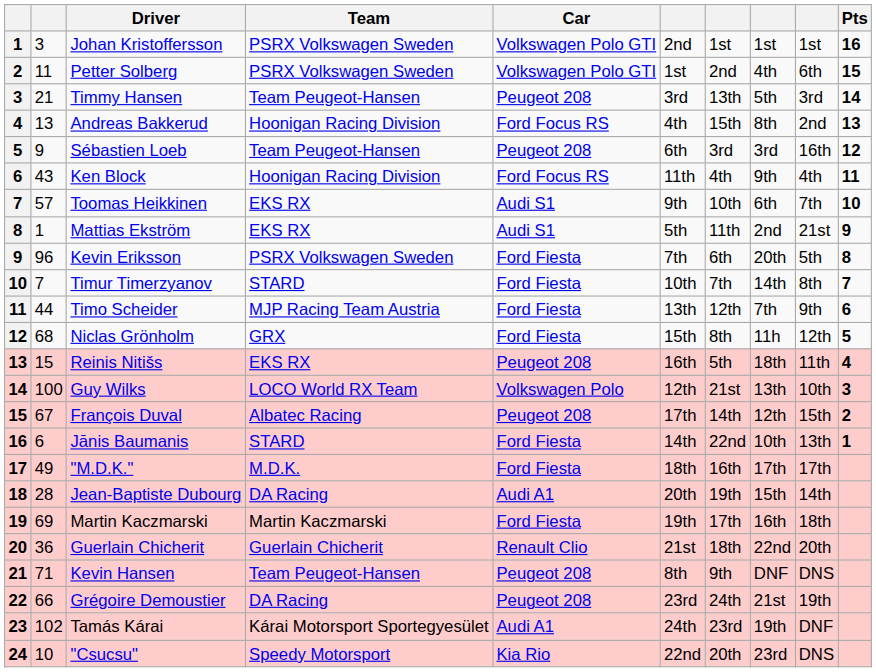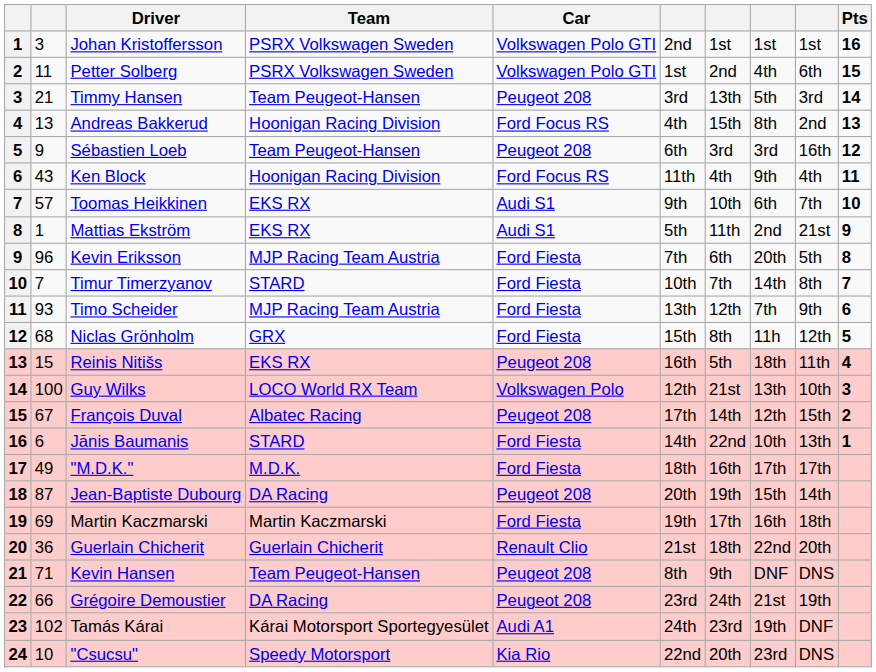 <table class=wikitable style="font-size:95%">
 <tr>
 <th></th>
 <th></th>
 <th>Driver</th>
 <th>Team</th>
 <th>Car</th>
 <th></th>
 <th></th>
 <th></th>
 <th></th>
 <th>Pts</th>
 </tr>
 <tr>
 <th>1</th>
 <td>3</td>
 <td> <a href='#'>Johan Kristoffersson</a></td>
 <td><a href='#'>PSRX Volkswagen Sweden</a></td>
 <td><a href='#'>Volkswagen Polo GTI</a></td>
 <td>2nd</td>
 <td>1st</td>
 <td>1st</td>
 <td>1st</td>
 <td><strong>16</strong></td>
 </tr>
 <tr>
 <th>2</th>
 <td>11</td>
 <td> <a href='#'>Petter Solberg</a></td>
 <td><a href='#'>PSRX Volkswagen Sweden</a></td>
 <td><a href='#'>Volkswagen Polo GTI</a></td>
 <td>1st</td>
 <td>2nd</td>
 <td>4th</td>
 <td>6th</td>
 <td><strong>15</strong></td>
 </tr>
 <tr>
 <th>3</th>
 <td>21</td>
 <td> <a href='#'>Timmy Hansen</a></td>
 <td><a href='#'>Team Peugeot-Hansen</a></td>
 <td><a href='#'>Peugeot 208</a></td>
 <td>3rd</td>
 <td>13th</td>
 <td>5th</td>
 <td>3rd</td>
 <td><strong>14</strong></td>
 </tr>
 <tr>
 <th>4</th>
 <td>13</td>
 <td> <a href='#'>Andreas Bakkerud</a></td>
 <td><a href='#'>Hoonigan Racing Division</a></td>
 <td><a href='#'>Ford Focus RS</a></td>
 <td>4th</td>
 <td>15th</td>
 <td>8th</td>
 <td>2nd</td>
 <td><strong>13</strong></td>
 </tr>
 <tr>
 <th>5</th>
 <td>9</td>
 <td> <a href='#'>Sébastien Loeb</a></td>
 <td><a href='#'>Team Peugeot-Hansen</a></td>
 <td><a href='#'>Peugeot 208</a></td>
 <td>6th</td>
 <td>3rd</td>
 <td>3rd</td>
 <td>16th</td>
 <td><strong>12</strong></td>
 </tr>
 <tr>
 <th>6</th>
 <td>43</td>
 <td> <a href='#'>Ken Block</a></td>
 <td><a href='#'>Hoonigan Racing Division</a></td>
 <td><a href='#'>Ford Focus RS</a></td>
 <td>11th</td>
 <td>4th</td>
 <td>9th</td>
 <td>4th</td>
 <td><strong>11</strong></td>
 </tr>
 <tr>
 <th>7</th>
 <td>57</td>
 <td> <a href='#'>Toomas Heikkinen</a></td>
 <td><a href='#'>EKS RX</a></td>
 <td><a href='#'>Audi S1</a></td>
 <td>9th</td>
 <td>10th</td>
 <td>6th</td>
 <td>7th</td>
 <td><strong>10</strong></td>
 </tr>
 <tr>
 <th>8</th>
 <td>1</td>
 <td> <a href='#'>Mattias Ekström</a></td>
 <td><a href='#'>EKS RX</a></td>
 <td><a href='#'>Audi S1</a></td>
 <td>5th</td>
 <td>11th</td>
 <td>2nd</td>
 <td>21st</td>
 <td><strong>9</strong></td>
 </tr>
 <tr>
 <th>9</th>
 <td>96</td>
 <td> <a href='#'>Kevin Eriksson</a></td>
-<td><a href='#'>PSRX Volkswagen Sweden</a></td>
+<td><a href='#'>MJP Racing Team Austria</a></td>
 <td><a href='#'>Ford Fiesta</a></td>
 <td>7th</td>
 <td>6th</td>
 <td>20th</td>
 <td>5th</td>
 <td><strong>8</strong></td>
 </tr>
 <tr>
 <th>10</th>
 <td>7</td>
 <td> <a href='#'>Timur Timerzyanov</a></td>
 <td><a href='#'>STARD</a></td>
 <td><a href='#'>Ford Fiesta</a></td>
 <td>10th</td>
 <td>7th</td>
 <td>14th</td>
 <td>8th</td>
 <td><strong>7</strong></td>
 </tr>
 <tr>
 <th>11</th>
-<td>44</td>
+<td>93</td>
 <td> <a href='#'>Timo Scheider</a></td>
 <td><a href='#'>MJP Racing Team Austria</a></td>
 <td><a href='#'>Ford Fiesta</a></td>
 <td>13th</td>
 <td>12th</td>
 <td>7th</td>
 <td>9th</td>
 <td><strong>6</strong></td>
 </tr>
 <tr>
 <th>12</th>
 <td>68</td>
 <td> <a href='#'>Niclas Grönholm</a></td>
 <td><a href='#'>GRX</a></td>
 <td><a href='#'>Ford Fiesta</a></td>
 <td>15th</td>
 <td>8th</td>
 <td>11h</td>
 <td>12th</td>
 <td><strong>5</strong></td>
 </tr>
 <tr>
 <th style="background:#ffcccc;">13</th>
 <td style="background:#ffcccc;">15</td>
 <td style="background:#ffcccc;"> <a href='#'>Reinis Nitišs</a></td>
 <td style="background:#ffcccc;"><a href='#'>EKS RX</a></td>
 <td style="background:#ffcccc;"><a href='#'>Peugeot 208</a></td>
 <td style="background:#ffcccc;">16th</td>
 <td style="background:#ffcccc;">5th</td>
 <td style="background:#ffcccc;">18th</td>
 <td style="background:#ffcccc;">11th</td>
 <td style="background:#ffcccc;"><strong>4</strong></td>
 </tr>
 <tr>
 <th style="background:#ffcccc;">14</th>
 <td style="background:#ffcccc;">100</td>
 <td style="background:#ffcccc;"> <a href='#'>Guy Wilks</a></td>
 <td style="background:#ffcccc;"><a href='#'>LOCO World RX Team</a></td>
 <td style="background:#ffcccc;"><a href='#'>Volkswagen Polo</a></td>
 <td style="background:#ffcccc;">12th</td>
 <td style="background:#ffcccc;">21st</td>
 <td style="background:#ffcccc;">13th</td>
 <td style="background:#ffcccc;">10th</td>
 <td style="background:#ffcccc;"><strong>3</strong></td>
 </tr>
 <tr>
 <th style="background:#ffcccc;">15</th>
 <td style="background:#ffcccc;">67</td>
 <td style="background:#ffcccc;"> <a href='#'>François Duval</a></td>
 <td style="background:#ffcccc;"><a href='#'>Albatec Racing</a></td>
 <td style="background:#ffcccc;"><a href='#'>Peugeot 208</a></td>
 <td style="background:#ffcccc;">17th</td>
 <td style="background:#ffcccc;">14th</td>
 <td style="background:#ffcccc;">12th</td>
 <td style="background:#ffcccc;">15th</td>
 <td style="background:#ffcccc;"><strong>2</strong></td>
 </tr>
 <tr>
 <th style="background:#ffcccc;">16</th>
 <td style="background:#ffcccc;">6</td>
 <td style="background:#ffcccc;"> <a href='#'>Jānis Baumanis</a></td>
 <td style="background:#ffcccc;"><a href='#'>STARD</a></td>
 <td style="background:#ffcccc;"><a href='#'>Ford Fiesta</a></td>
 <td style="background:#ffcccc;">14th</td>
 <td style="background:#ffcccc;">22nd</td>
 <td style="background:#ffcccc;">10th</td>
 <td style="background:#ffcccc;">13th</td>
 <td style="background:#ffcccc;"><strong>1</strong></td>
 </tr>
 <tr>
 <th style="background:#ffcccc;">17</th>
 <td style="background:#ffcccc;">49</td>
 <td style="background:#ffcccc;"> <a href='#'>"M.D.K."</a></td>
 <td style="background:#ffcccc;"><a href='#'>M.D.K.</a></td>
 <td style="background:#ffcccc;"><a href='#'>Ford Fiesta</a></td>
 <td style="background:#ffcccc;">18th</td>
 <td style="background:#ffcccc;">16th</td>
 <td style="background:#ffcccc;">17th</td>
 <td style="background:#ffcccc;">17th</td>
 <td style="background:#ffcccc;"></td>
 </tr>
 <tr>
 <th style="background:#ffcccc;">18</th>
-<td style="background:#ffcccc;">28</td>
+<td style="background:#ffcccc;">87</td>
 <td style="background:#ffcccc;"> <a href='#'>Jean-Baptiste Dubourg</a></td>
 <td style="background:#ffcccc;"><a href='#'>DA Racing</a></td>
-<td style="background:#ffcccc;"><a href='#'>Audi A1</a></td>
+<td style="background:#ffcccc;"><a href='#'>Peugeot 208</a></td>
 <td style="background:#ffcccc;">20th</td>
 <td style="background:#ffcccc;">19th</td>
 <td style="background:#ffcccc;">15th</td>
 <td style="background:#ffcccc;">14th</td>
 <td style="background:#ffcccc;"></td>
 </tr>
 <tr>
 <th style="background:#ffcccc;">19</th>
 <td style="background:#ffcccc;">69</td>
 <td style="background:#ffcccc;"> Martin Kaczmarski</td>
 <td style="background:#ffcccc;">Martin Kaczmarski</td>
 <td style="background:#ffcccc;"><a href='#'>Ford Fiesta</a></td>
 <td style="background:#ffcccc;">19th</td>
 <td style="background:#ffcccc;">17th</td>
 <td style="background:#ffcccc;">16th</td>
 <td style="background:#ffcccc;">18th</td>
 <td style="background:#ffcccc;"></td>
 </tr>
 <tr>
 <th style="background:#ffcccc;">20</th>
 <td style="background:#ffcccc;">36</td>
 <td style="background:#ffcccc;"> <a href='#'>Guerlain Chicherit</a></td>
 <td style="background:#ffcccc;"><a href='#'>Guerlain Chicherit</a></td>
 <td style="background:#ffcccc;"><a href='#'>Renault Clio</a></td>
 <td style="background:#ffcccc;">21st</td>
 <td style="background:#ffcccc;">18th</td>
 <td style="background:#ffcccc;">22nd</td>
 <td style="background:#ffcccc;">20th</td>
 <td style="background:#ffcccc;"></td>
 </tr>
 <tr>
 <th style="background:#ffcccc;">21</th>
 <td style="background:#ffcccc;">71</td>
 <td style="background:#ffcccc;"> <a href='#'>Kevin Hansen</a></td>
 <td style="background:#ffcccc;"><a href='#'>Team Peugeot-Hansen</a></td>
 <td style="background:#ffcccc;"><a href='#'>Peugeot 208</a></td>
 <td style="background:#ffcccc;">8th</td>
 <td style="background:#ffcccc;">9th</td>
 <td style="background:#ffcccc;">DNF</td>
 <td style="background:#ffcccc;">DNS</td>
 <td style="background:#ffcccc;"></td>
 </tr>
 <tr>
 <th style="background:#ffcccc;">22</th>
 <td style="background:#ffcccc;">66</td>
 <td style="background:#ffcccc;"> <a href='#'>Grégoire Demoustier</a></td>
 <td style="background:#ffcccc;"><a href='#'>DA Racing</a></td>
 <td style="background:#ffcccc;"><a href='#'>Peugeot 208</a></td>
 <td style="background:#ffcccc;">23rd</td>
 <td style="background:#ffcccc;">24th</td>
 <td style="background:#ffcccc;">21st</td>
 <td style="background:#ffcccc;">19th</td>
 <td style="background:#ffcccc;"></td>
 </tr>
 <tr>
 <th style="background:#ffcccc;">23</th>
 <td style="background:#ffcccc;">102</td>
 <td style="background:#ffcccc;"> Tamás Kárai</td>
 <td style="background:#ffcccc;">Kárai Motorsport Sportegyesület</td>
 <td style="background:#ffcccc;"><a href='#'>Audi A1</a></td>
 <td style="background:#ffcccc;">24th</td>
 <td style="background:#ffcccc;">23rd</td>
 <td style="background:#ffcccc;">19th</td>
 <td style="background:#ffcccc;">DNF</td>
 <td style="background:#ffcccc;"></td>
 </tr>
 <tr>
 <th style="background:#ffcccc;">24</th>
 <td style="background:#ffcccc;">10</td>
 <td style="background:#ffcccc;"> <a href='#'>"Csucsu"</a></td>
 <td style="background:#ffcccc;"><a href='#'>Speedy Motorsport</a></td>
 <td style="background:#ffcccc;"><a href='#'>Kia Rio</a></td>
 <td style="background:#ffcccc;">22nd</td>
 <td style="background:#ffcccc;">20th</td>
 <td style="background:#ffcccc;">23rd</td>
 <td style="background:#ffcccc;">DNS</td>
 <td style="background:#ffcccc;"></td>
 </tr>
 </table>
